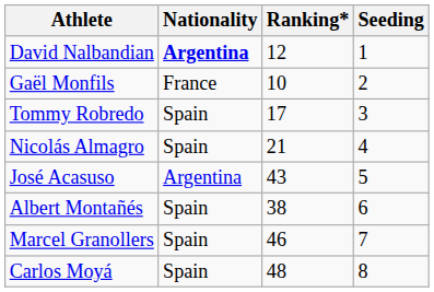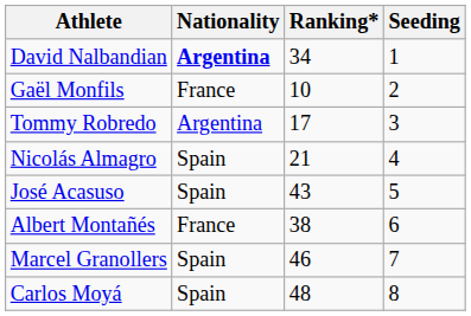 <table class="wikitable" border="1">
 <tr>
 <th>Athlete</th>
 <th>Nationality</th>
 <th>Ranking*</th>
 <th>Seeding</th>
 </tr>
 <tr>
 <td><a href='#'>David Nalbandian</a></td>
 <td><strong> <a href='#'>Argentina</a></strong></td>
-<td>12</td>
+<td>34</td>
 <td>1</td>
 </tr>
 <tr>
 <td><a href='#'>Gaël Monfils</a></td>
 <td> France</td>
 <td>10</td>
 <td>2</td>
 </tr>
 <tr>
 <td><a href='#'>Tommy Robredo</a></td>
-<td> Spain</td>
+<td> <a href='#'>Argentina</a></td>
 <td>17</td>
 <td>3</td>
 </tr>
 <tr>
 <td><a href='#'>Nicolás Almagro</a></td>
 <td> Spain</td>
 <td>21</td>
 <td>4</td>
 </tr>
 <tr>
 <td><a href='#'>José Acasuso</a></td>
-<td> <a href='#'>Argentina</a></td>
+<td> Spain</td>
 <td>43</td>
 <td>5</td>
 </tr>
 <tr>
 <td><a href='#'>Albert Montañés</a></td>
-<td> Spain</td>
+<td> France</td>
 <td>38</td>
 <td>6</td>
 </tr>
 <tr>
 <td><a href='#'>Marcel Granollers</a></td>
 <td> Spain</td>
 <td>46</td>
 <td>7</td>
 </tr>
 <tr>
 <td><a href='#'>Carlos Moyá</a></td>
 <td> Spain</td>
 <td>48</td>
 <td>8</td>
 </tr>
 </table>
